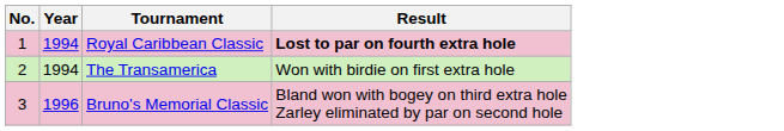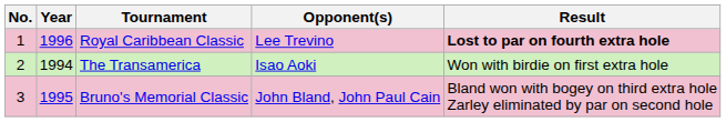 <table class="wikitable" style="font-size:95%;">
 <tr>
 <th>No.</th>
 <th>Year</th>
 <th>Tournament</th>
+<th>Opponent(s)</th>
 <th>Result</th>
 </tr>
 <tr style="background:#F2C1D1;">
 <td align=center>1</td>
-<td><a href='#'>1994</a></td>
+<td><a href='#'>1996</a></td>
 <td><a href='#'>Royal Caribbean Classic</a></td>
+<td> <a href='#'>Lee Trevino</a></td>
 <td><strong>Lost to par on fourth extra hole</strong></td>
 </tr>
 <tr style="background:#D0F0C0;">
 <td align=center>2</td>
 <td>1994</td>
 <td><a href='#'>The Transamerica</a></td>
+<td> <a href='#'>Isao Aoki</a></td>
 <td>Won with birdie on first extra hole</td>
 </tr>
 <tr style="background:#F2C1D1;">
 <td align=center>3</td>
-<td><a href='#'>1996</a></td>
+<td><a href='#'>1995</a></td>
 <td><a href='#'>Bruno's Memorial Classic</a></td>
+<td> <a href='#'>John Bland</a>,  <a href='#'>John Paul Cain</a></td>
 <td>Bland won with bogey on third extra hole<br>Zarley eliminated by par on second hole</td>
 </tr>
 </table>
